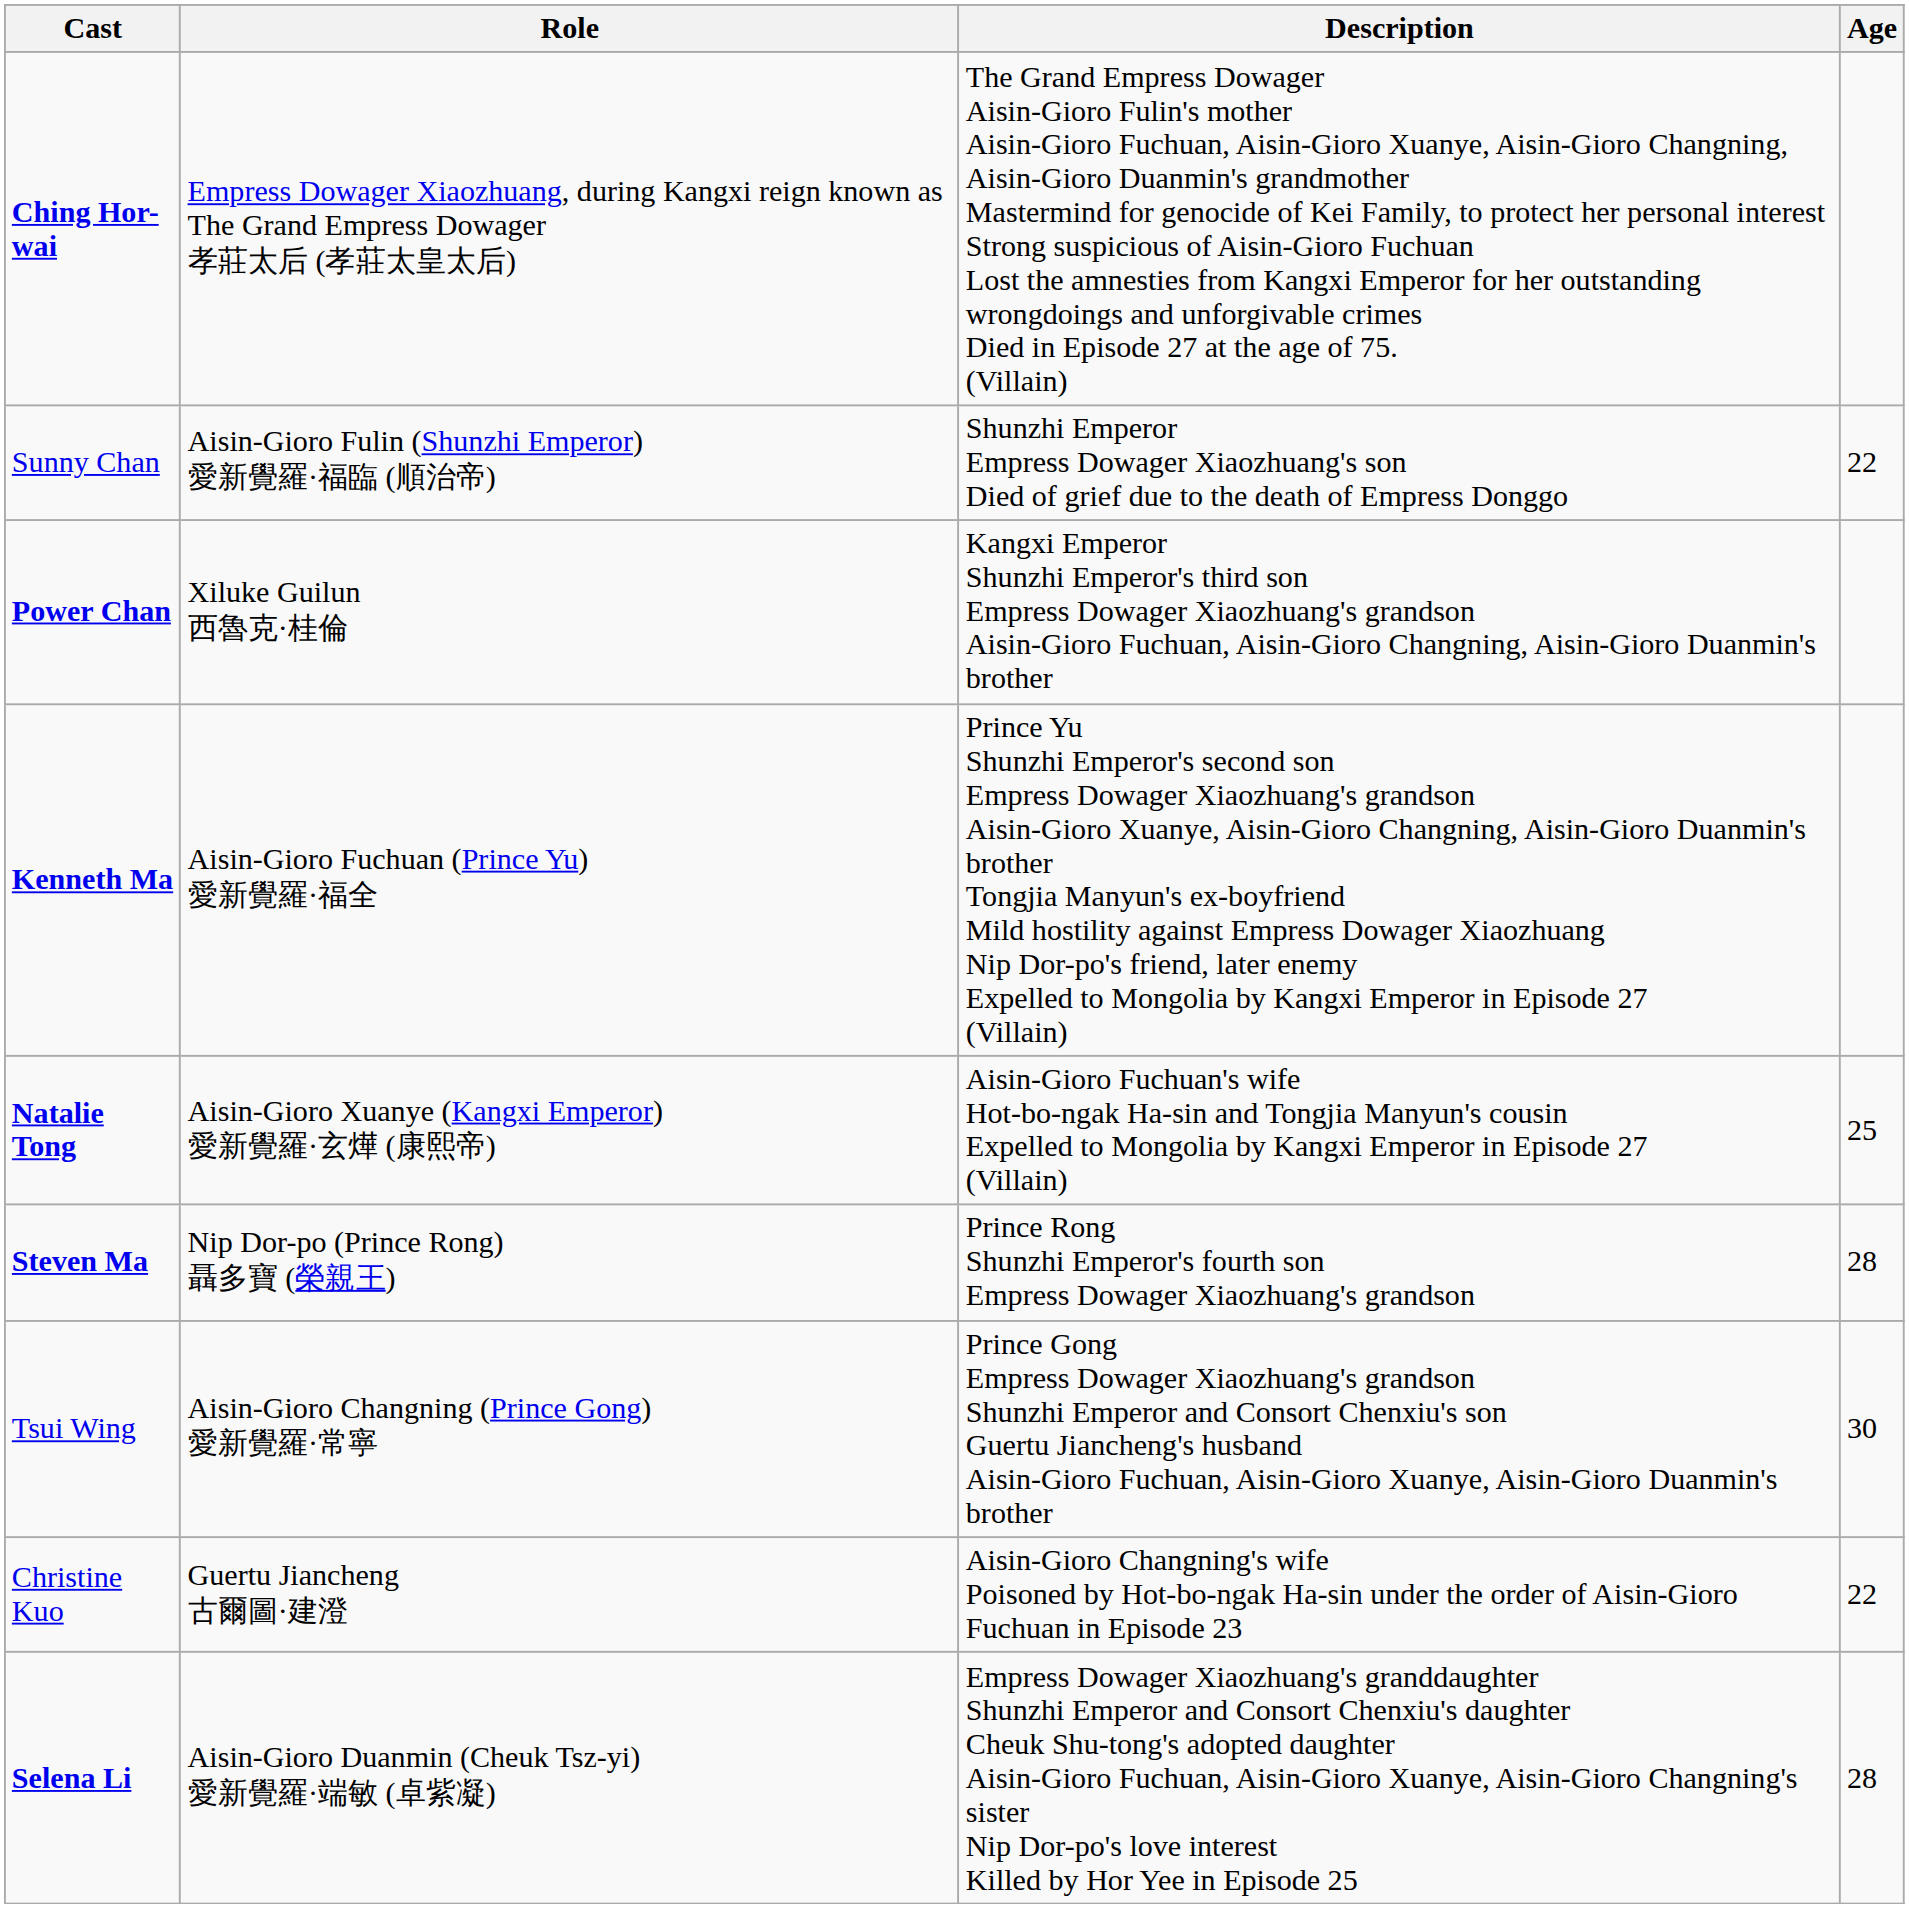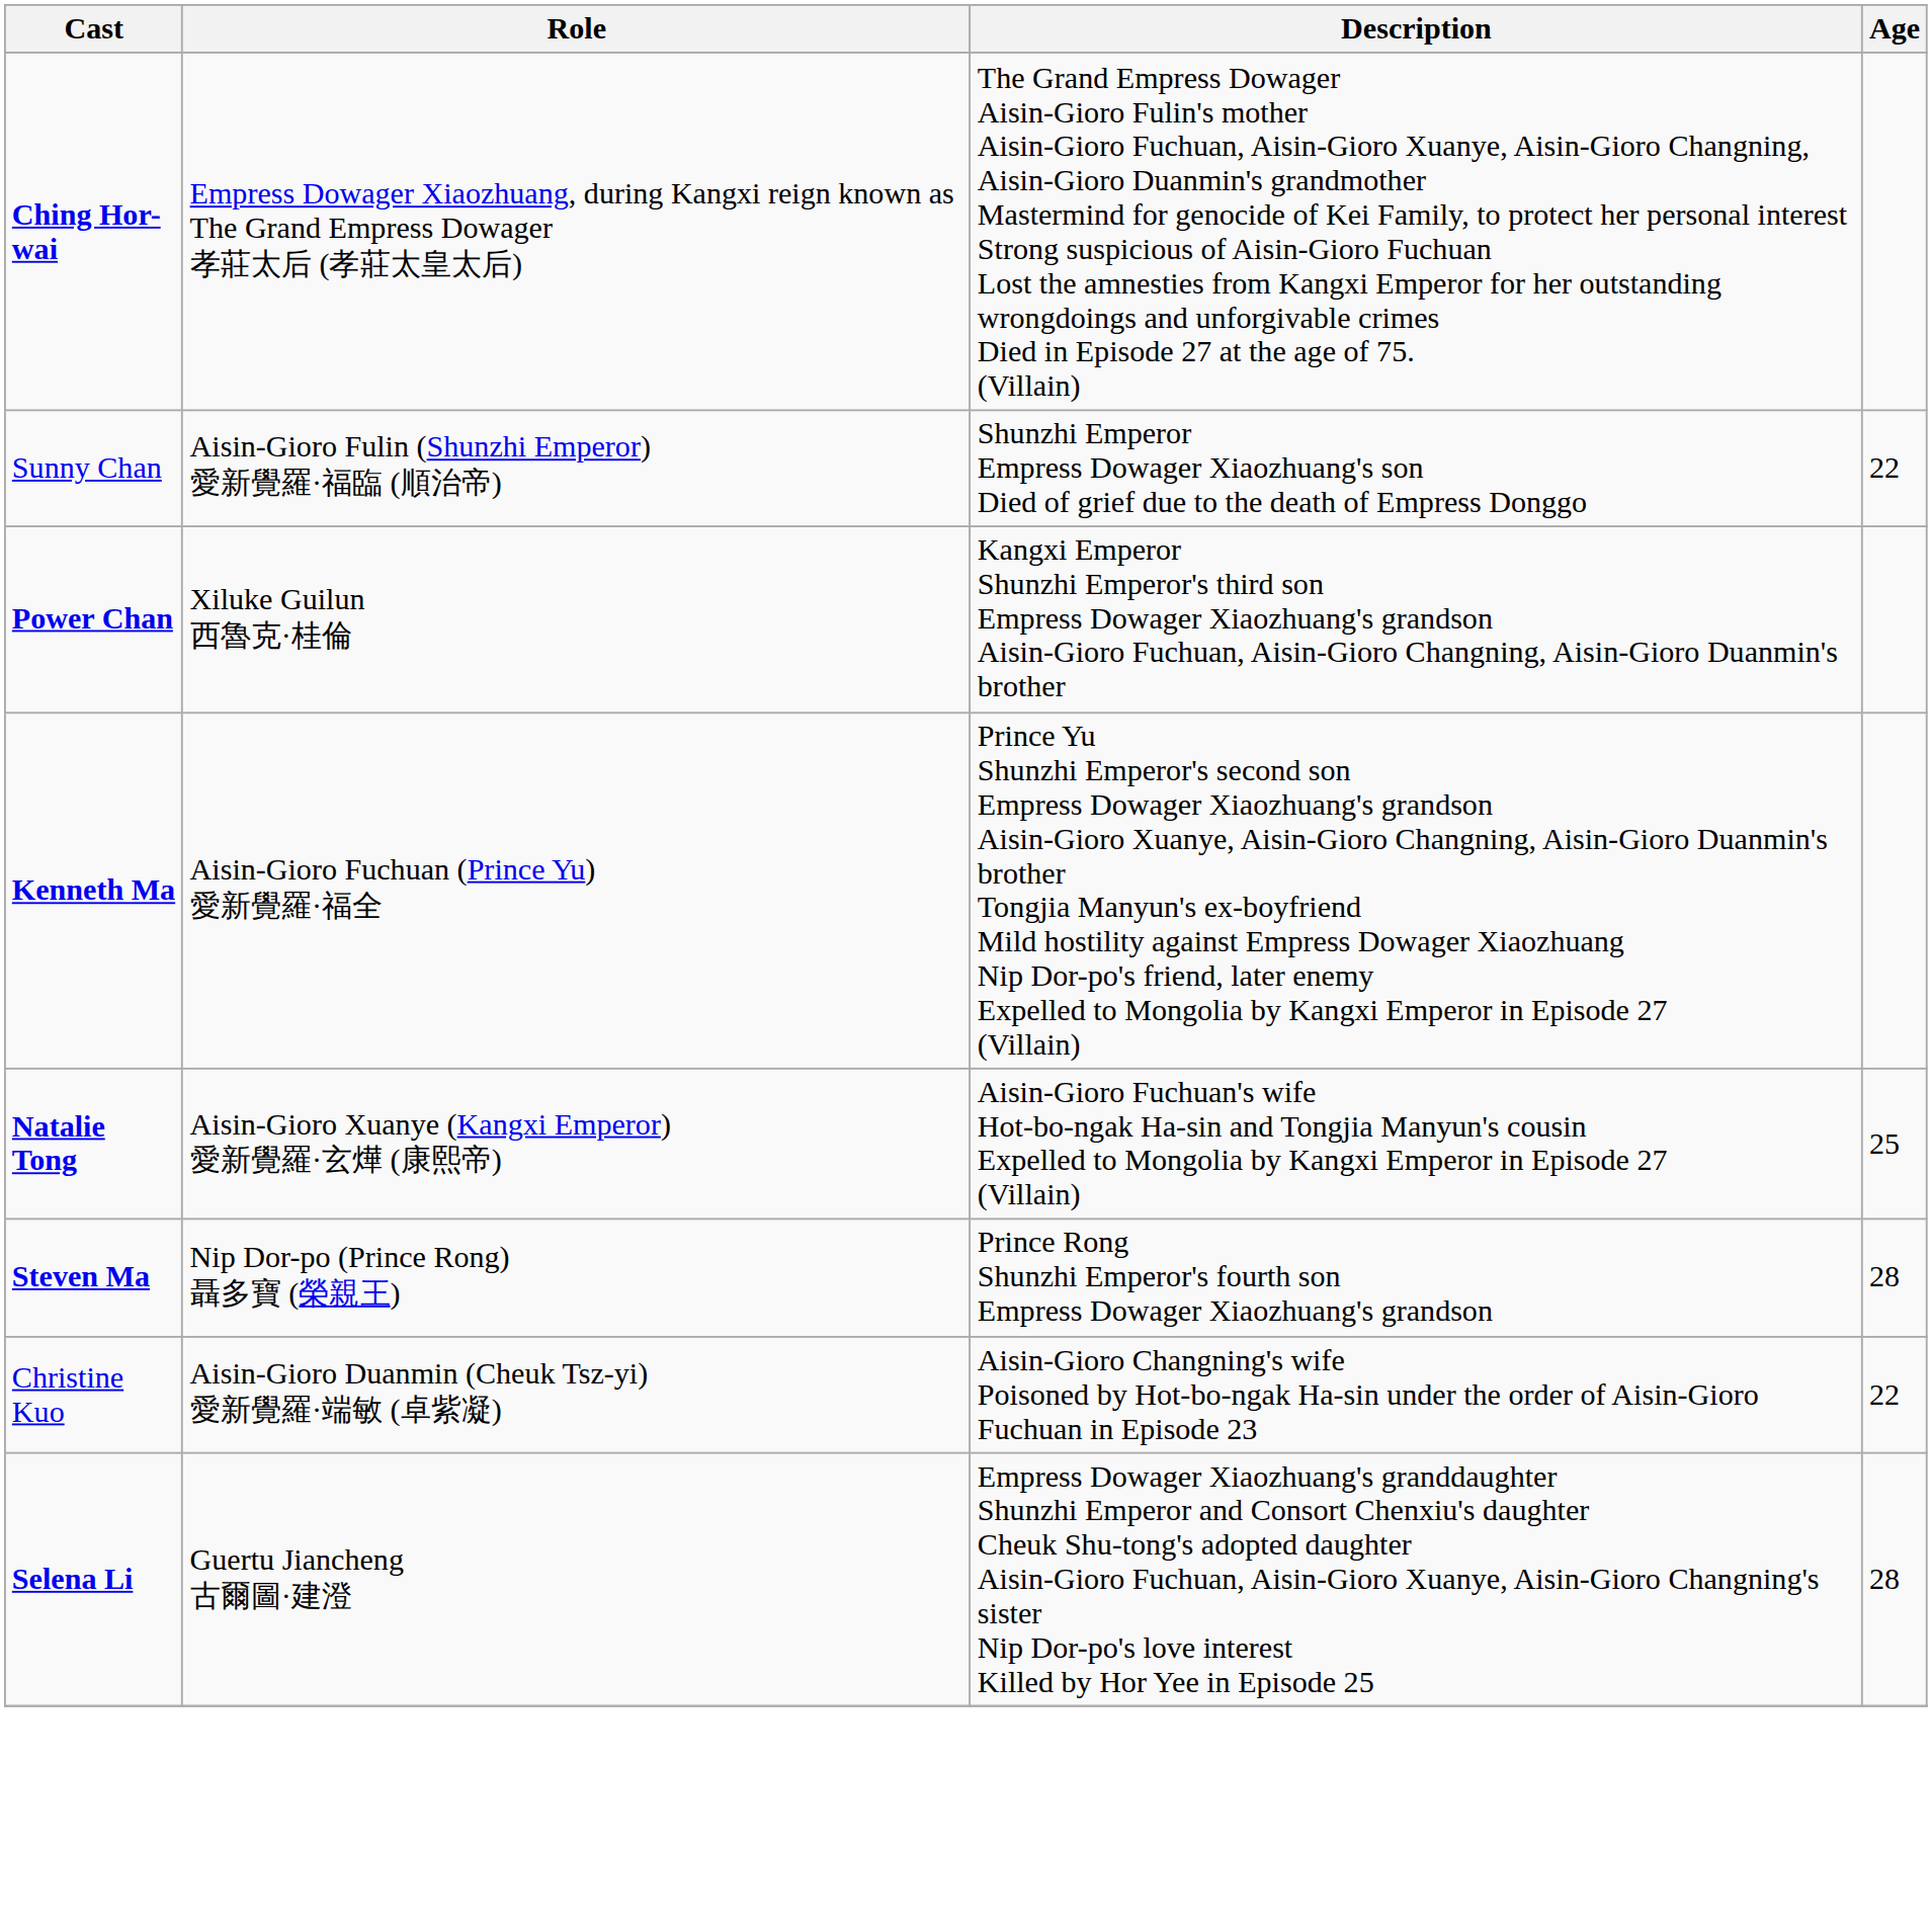 <table class="wikitable" width="80%">
 <tr>
 <th>Cast</th>
 <th>Role</th>
 <th>Description</th>
 <th>Age</th>
 </tr>
 <tr>
 <td><strong><a href='#'>Ching Hor-wai</a></strong></td>
 <td><a href='#'>Empress Dowager Xiaozhuang</a>, during Kangxi reign known as The Grand Empress Dowager<br>孝莊太后 (孝莊太皇太后)</td>
 <td>The Grand Empress Dowager<br>Aisin-Gioro Fulin's mother<br>Aisin-Gioro Fuchuan, Aisin-Gioro Xuanye, Aisin-Gioro Changning, Aisin-Gioro Duanmin's grandmother<br>Mastermind for genocide of Kei Family, to protect her personal interest<br>Strong suspicious of Aisin-Gioro Fuchuan<br>Lost the amnesties from Kangxi Emperor for her outstanding wrongdoings and unforgivable crimes<br>Died in Episode 27 at the age of 75.<br>(Villain)</td>
 <td></td>
 </tr>
 <tr>
 <td><a href='#'>Sunny Chan</a></td>
 <td>Aisin-Gioro Fulin (<a href='#'>Shunzhi Emperor</a>)<br>愛新覺羅·福臨 (順治帝)</td>
 <td>Shunzhi Emperor<br>Empress Dowager Xiaozhuang's son<br>Died of grief due to the death of Empress Donggo</td>
 <td>22</td>
 </tr>
 <tr>
 <td><strong><a href='#'>Power Chan</a></strong></td>
 <td>Xiluke Guilun<br>西魯克·桂倫</td>
 <td>Kangxi Emperor<br>Shunzhi Emperor's third son<br>Empress Dowager Xiaozhuang's grandson<br>Aisin-Gioro Fuchuan, Aisin-Gioro Changning, Aisin-Gioro Duanmin's brother</td>
 <td></td>
 </tr>
 <tr>
 <td><strong><a href='#'>Kenneth Ma</a></strong></td>
 <td>Aisin-Gioro Fuchuan (<a href='#'>Prince Yu</a>)<br>愛新覺羅·福全</td>
 <td>Prince Yu<br>Shunzhi Emperor's second son<br>Empress Dowager Xiaozhuang's grandson<br>Aisin-Gioro Xuanye, Aisin-Gioro Changning, Aisin-Gioro Duanmin's brother<br>Tongjia Manyun's ex-boyfriend<br>Mild hostility against Empress Dowager Xiaozhuang<br>Nip Dor-po's friend, later enemy<br>Expelled to Mongolia by Kangxi Emperor in Episode 27<br>(Villain)</td>
 <td></td>
 </tr>
 <tr>
 <td><strong><a href='#'>Natalie Tong</a></strong></td>
 <td>Aisin-Gioro Xuanye (<a href='#'>Kangxi Emperor</a>)<br>愛新覺羅·玄燁 (康熙帝)</td>
 <td>Aisin-Gioro Fuchuan's wife<br>Hot-bo-ngak Ha-sin and Tongjia Manyun's cousin<br>Expelled to Mongolia by Kangxi Emperor in Episode 27<br>(Villain)</td>
 <td>25</td>
 </tr>
 <tr>
 <td><strong><a href='#'>Steven Ma</a></strong></td>
 <td>Nip Dor-po (Prince Rong)<br>聶多寶 (<a href='#'>榮親王</a>)</td>
 <td>Prince Rong<br>Shunzhi Emperor's fourth son<br>Empress Dowager Xiaozhuang's grandson</td>
 <td>28</td>
 </tr>
 <tr>
-<td><a href='#'>Tsui Wing</a></td>
-<td>Aisin-Gioro Changning (<a href='#'>Prince Gong</a>)<br>愛新覺羅·常寧</td>
-<td>Prince Gong<br>Empress Dowager Xiaozhuang's grandson<br>Shunzhi Emperor and Consort Chenxiu's son<br>Guertu Jiancheng's husband<br>Aisin-Gioro Fuchuan, Aisin-Gioro Xuanye, Aisin-Gioro Duanmin's brother</td>
-<td>30</td>
-</tr>
-<tr>
 <td><a href='#'>Christine Kuo</a></td>
-<td>Guertu Jiancheng<br>古爾圖·建澄</td>
+<td>Aisin-Gioro Duanmin (Cheuk Tsz-yi)<br>愛新覺羅·端敏 (卓紫凝)</td>
 <td>Aisin-Gioro Changning's wife<br>Poisoned by Hot-bo-ngak Ha-sin under the order of Aisin-Gioro Fuchuan in Episode 23</td>
 <td>22</td>
 </tr>
 <tr>
 <td><strong><a href='#'>Selena Li</a></strong></td>
-<td>Aisin-Gioro Duanmin (Cheuk Tsz-yi)<br>愛新覺羅·端敏 (卓紫凝)</td>
+<td>Guertu Jiancheng<br>古爾圖·建澄</td>
 <td>Empress Dowager Xiaozhuang's granddaughter<br>Shunzhi Emperor and Consort Chenxiu's daughter<br>Cheuk Shu-tong's adopted daughter<br>Aisin-Gioro Fuchuan, Aisin-Gioro Xuanye, Aisin-Gioro Changning's sister<br>Nip Dor-po's love interest<br>Killed by Hor Yee in Episode 25</td>
 <td>28</td>
 </tr>
 <tr>
 </tr>
 </table>
